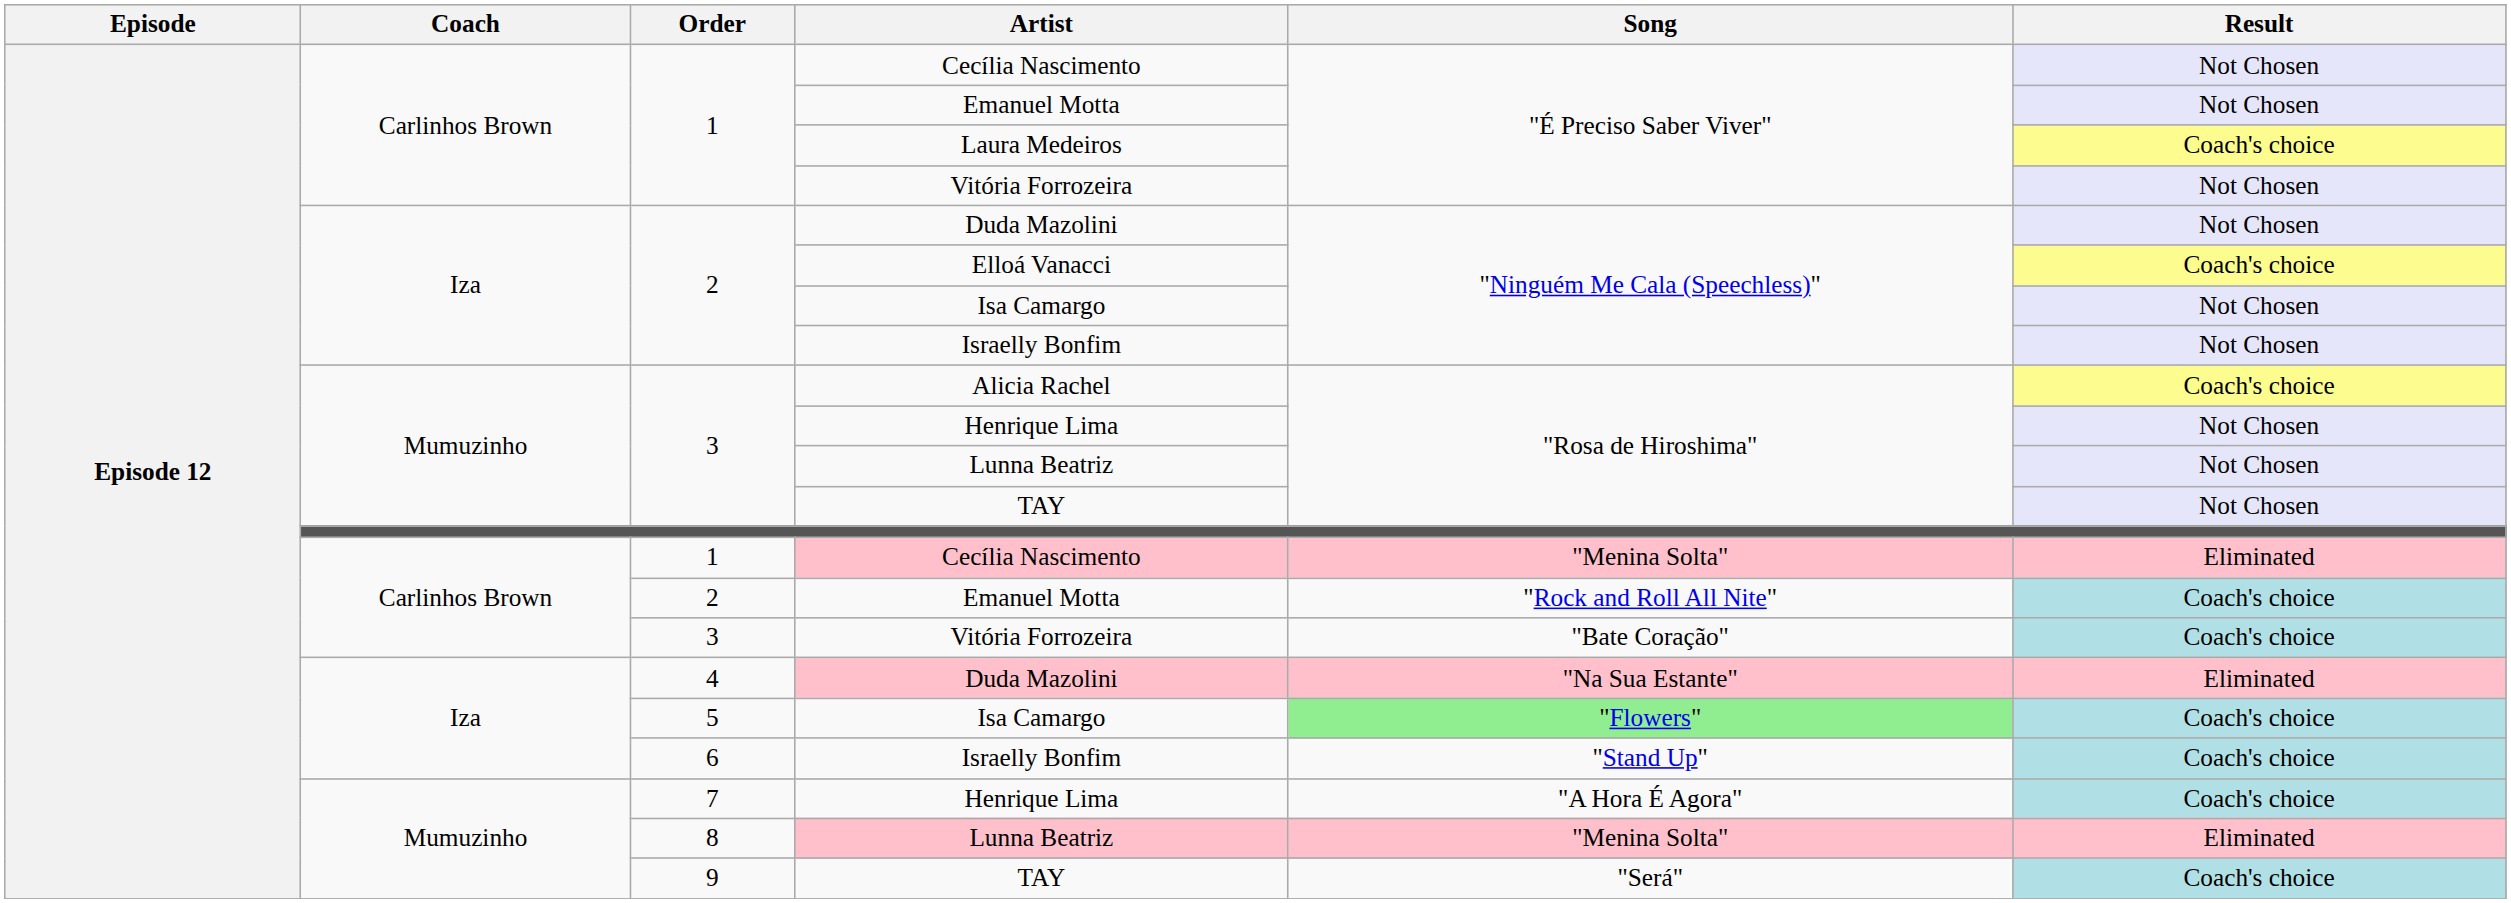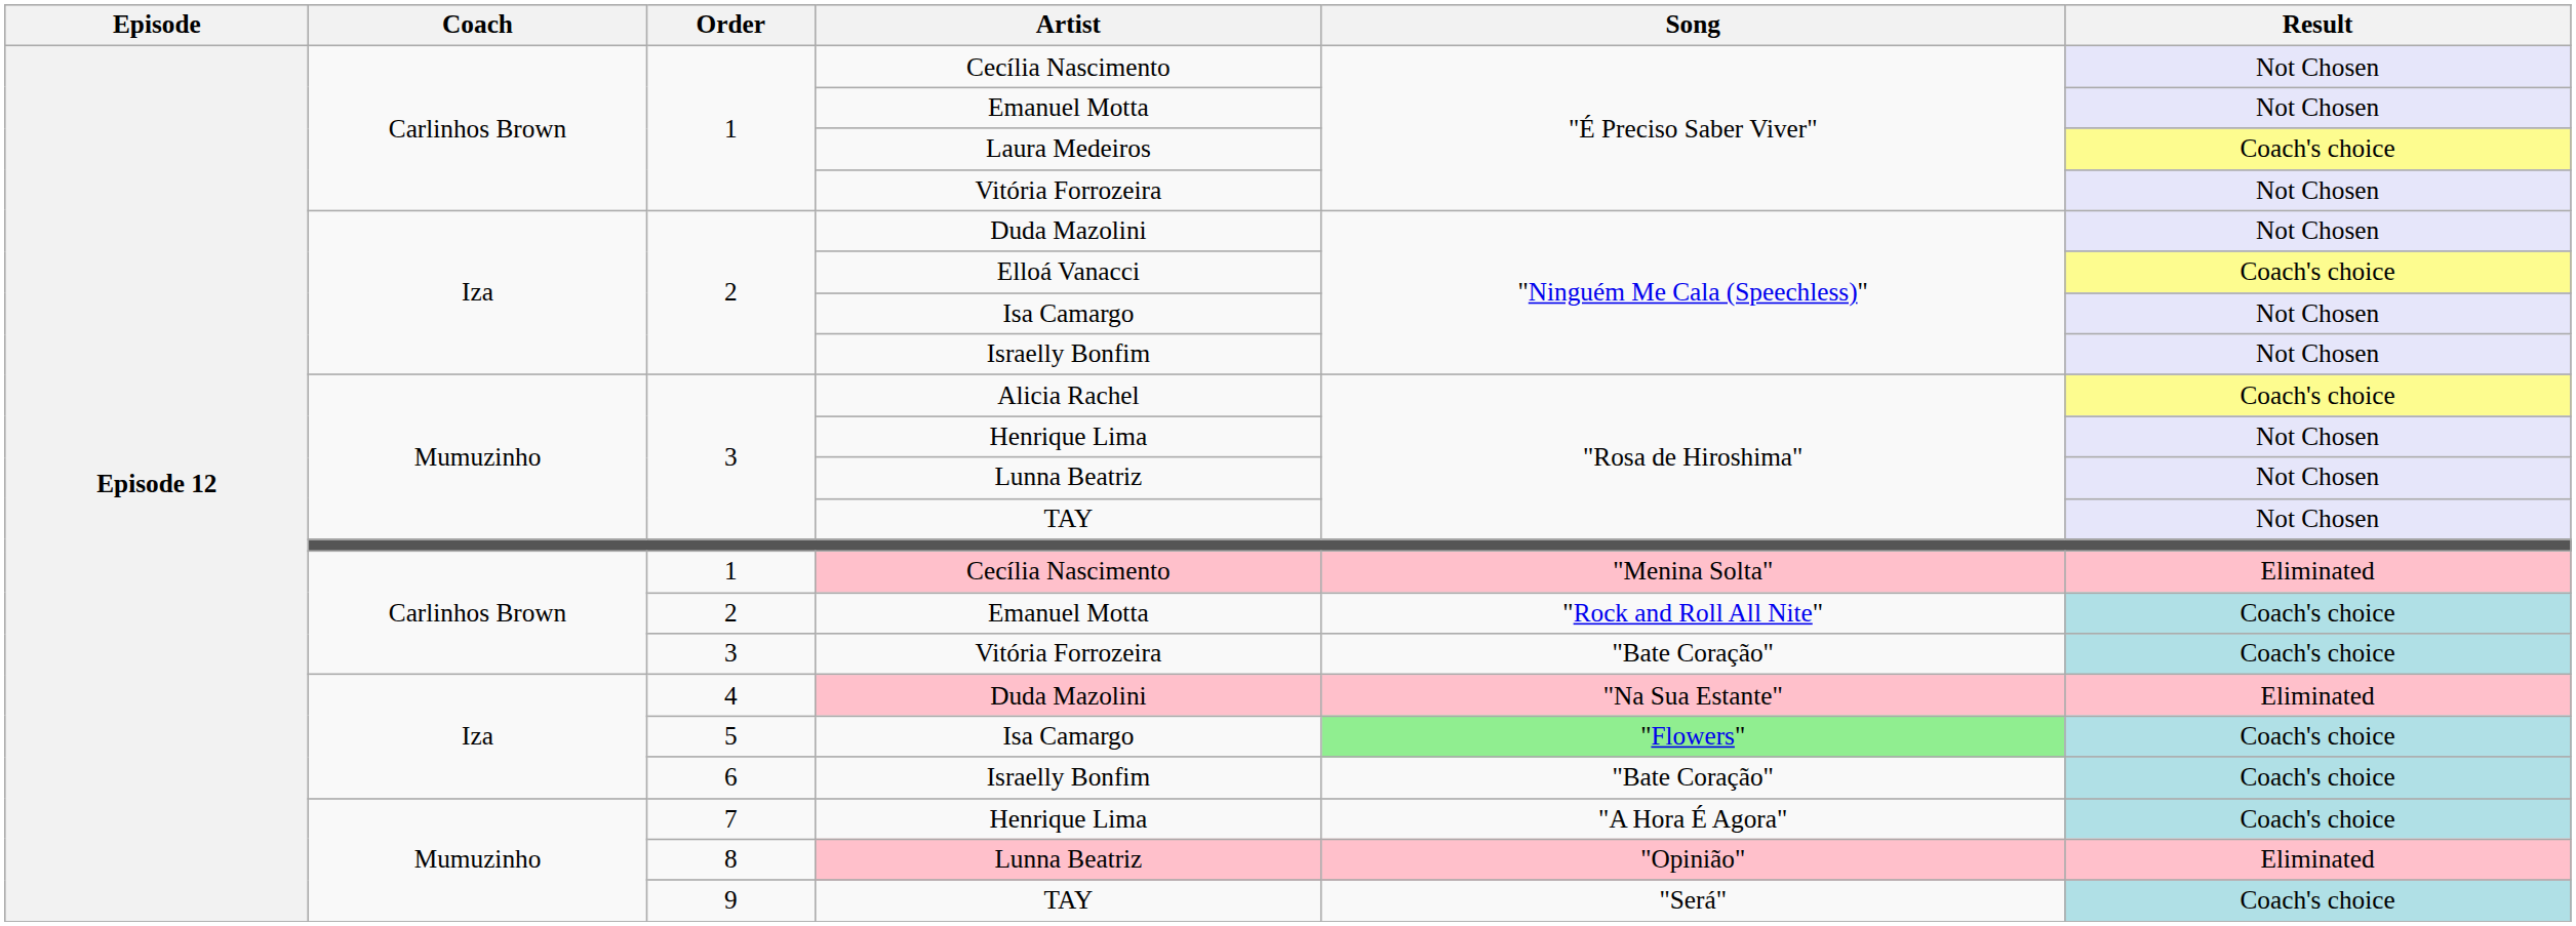 <table class="wikitable" style="text-align:center; width:100%;">
 <tr>
 <th scope="col" width="09%">Episode</th>
 <th scope="col" width="10%">Coach</th>
 <th scope="col" width="05%">Order</th>
 <th scope="col" width="15%">Artist</th>
 <th scope="col" width="22%">Song</th>
 <th scope="col" width="15%">Result</th>
 </tr>
 <tr>
 <th scope="col" rowspan=22>Episode 12<br></th>
 <td rowspan=4>Carlinhos Brown</td>
 <td rowspan=4 scope="row">1</td>
 <td>Cecília Nascimento</td>
 <td rowspan=4>"É Preciso Saber Viver"</td>
 <td bgcolor=E6E6FA>Not Chosen</td>
 </tr>
 <tr>
 <td>Emanuel Motta</td>
 <td bgcolor=E6E6FA>Not Chosen</td>
 </tr>
 <tr>
 <td>Laura Medeiros</td>
 <td bgcolor=FDFC8F>Coach's choice</td>
 </tr>
 <tr>
 <td>Vitória Forrozeira</td>
 <td bgcolor=E6E6FA>Not Chosen</td>
 </tr>
 <tr>
 <td rowspan=4>Iza</td>
 <td rowspan=4 scope="row">2</td>
 <td>Duda Mazolini</td>
 <td rowspan=4>"<a href='#'>Ninguém Me Cala (Speechless)</a>"</td>
 <td bgcolor=E6E6FA>Not Chosen</td>
 </tr>
 <tr>
 <td>Elloá Vanacci</td>
 <td bgcolor=FDFC8F>Coach's choice</td>
 </tr>
 <tr>
 <td>Isa Camargo</td>
 <td bgcolor=E6E6FA>Not Chosen</td>
 </tr>
 <tr>
 <td>Israelly Bonfim</td>
 <td bgcolor=E6E6FA>Not Chosen</td>
 </tr>
 <tr>
 <td rowspan=4>Mumuzinho</td>
 <td rowspan=4 scope="row">3</td>
 <td>Alicia Rachel</td>
 <td rowspan=4>"Rosa de Hiroshima"</td>
 <td bgcolor=FDFC8F>Coach's choice</td>
 </tr>
 <tr>
 <td>Henrique Lima</td>
 <td bgcolor=E6E6FA>Not Chosen</td>
 </tr>
 <tr>
 <td>Lunna Beatriz</td>
 <td bgcolor=E6E6FA>Not Chosen</td>
 </tr>
 <tr>
 <td>TAY</td>
 <td bgcolor=E6E6FA>Not Chosen</td>
 </tr>
 <tr>
 <td colspan=5 bgcolor=555555></td>
 </tr>
 <tr>
 <td rowspan=3>Carlinhos Brown</td>
 <td scope="row">1</td>
 <td bgcolor=FFC0CB>Cecília Nascimento</td>
 <td bgcolor=FFC0CB>"Menina Solta"</td>
 <td bgcolor=FFC0CB>Eliminated</td>
 </tr>
 <tr>
 <td scope="row">2</td>
 <td>Emanuel Motta</td>
 <td>"<a href='#'>Rock and Roll All Nite</a>"</td>
 <td bgcolor=B0E0E6>Coach's choice</td>
 </tr>
 <tr>
 <td scope="row">3</td>
 <td>Vitória Forrozeira</td>
 <td>"Bate Coração"</td>
 <td bgcolor=B0E0E6>Coach's choice</td>
 </tr>
 <tr>
 <td rowspan=3>Iza</td>
 <td scope="row">4</td>
 <td bgcolor=FFC0CB>Duda Mazolini</td>
 <td bgcolor=FFC0CB>"Na Sua Estante"</td>
 <td bgcolor=FFC0CB>Eliminated</td>
 </tr>
 <tr>
 <td scope="row">5</td>
 <td>Isa Camargo</td>
 <td style="background: lightgreen;">"<a href='#'>Flowers</a>"</td>
 <td bgcolor=B0E0E6>Coach's choice</td>
 </tr>
 <tr>
 <td scope="row">6</td>
 <td>Israelly Bonfim</td>
-<td>"<a href='#'>Stand Up</a>"</td>
+<td>"Bate Coração"</td>
 <td bgcolor=B0E0E6>Coach's choice</td>
 </tr>
 <tr>
 <td rowspan=3>Mumuzinho</td>
 <td scope="row">7</td>
 <td>Henrique Lima</td>
 <td>"A Hora É Agora"</td>
 <td bgcolor=B0E0E6>Coach's choice</td>
 </tr>
 <tr>
 <td scope="row">8</td>
 <td bgcolor=FFC0CB>Lunna Beatriz</td>
-<td bgcolor=FFC0CB>"Menina Solta"</td>
+<td bgcolor=FFC0CB>"Opinião"</td>
 <td bgcolor=FFC0CB>Eliminated</td>
 </tr>
 <tr>
 <td scope="row">9</td>
 <td>TAY</td>
 <td>"Será"</td>
 <td bgcolor=B0E0E6>Coach's choice</td>
 </tr>
 <tr>
 </tr>
 </table>
